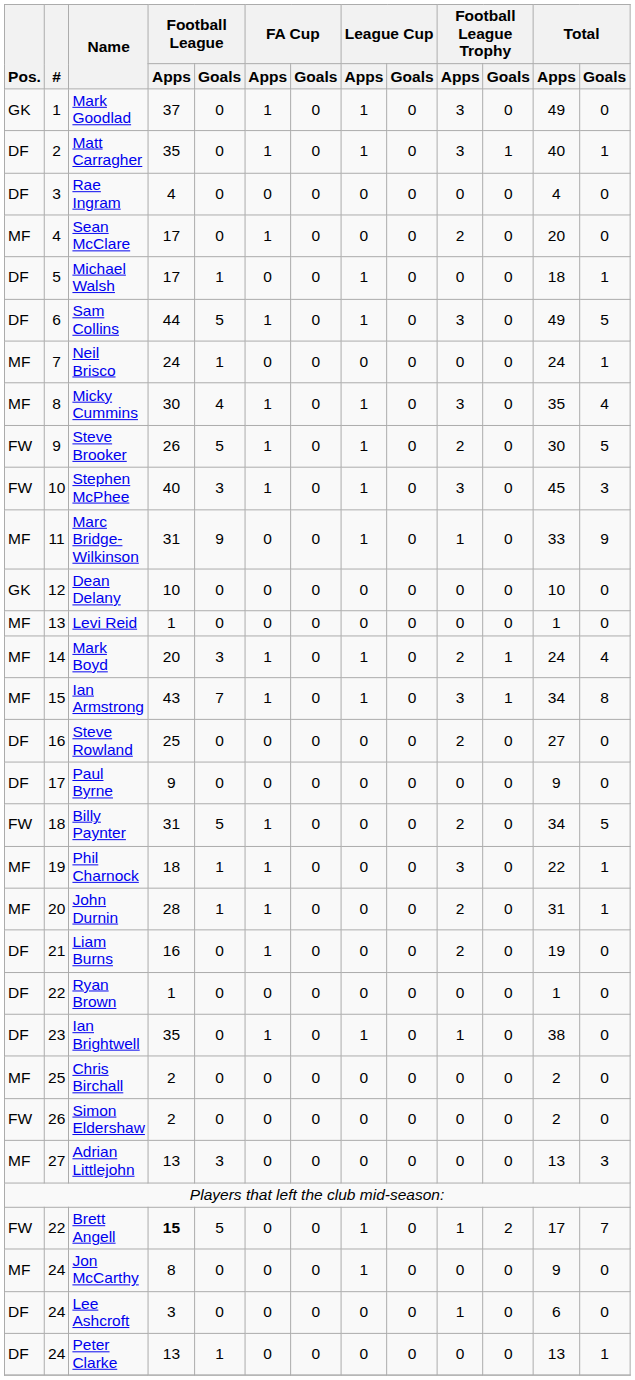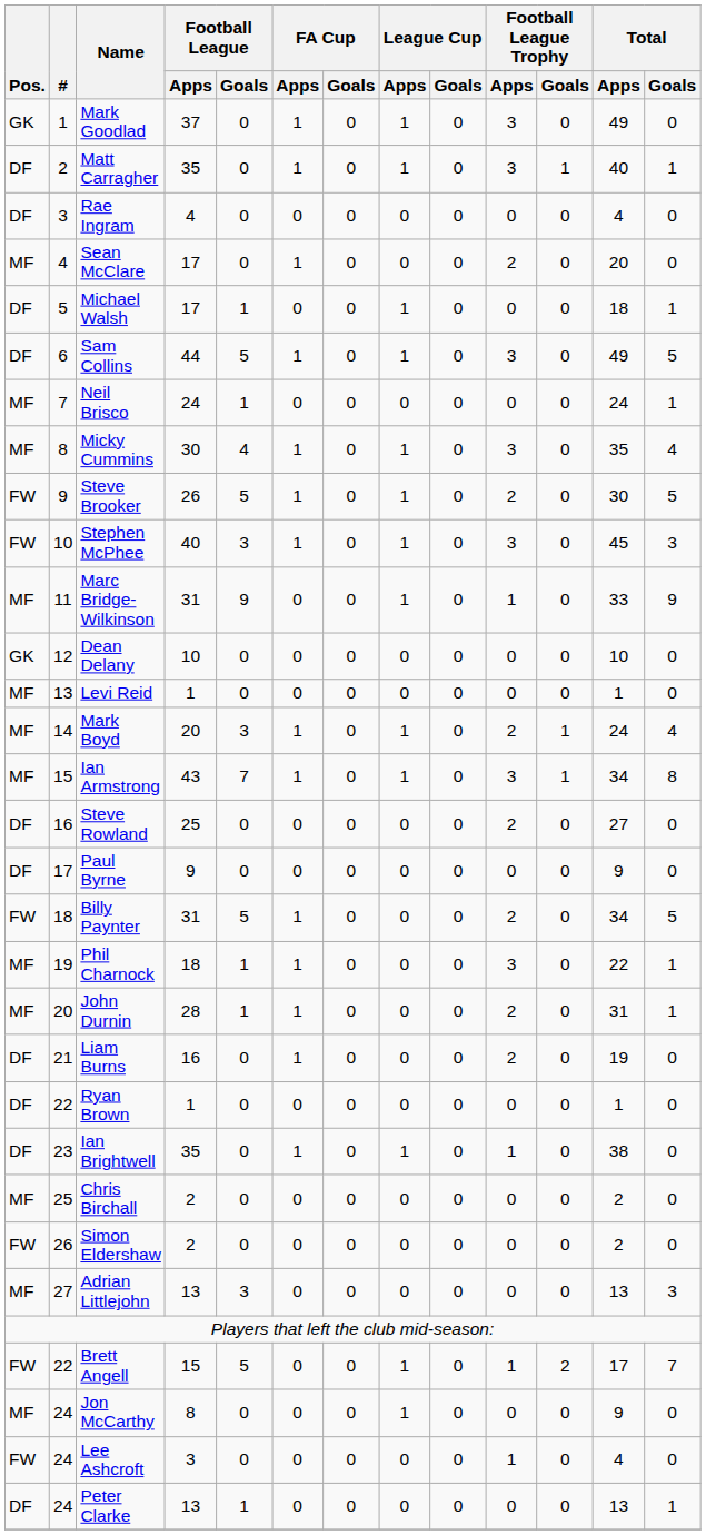 <table class="wikitable" style="text-align:center">
 <tr>
 <th rowspan="2" valign="bottom">Pos.</th>
 <th rowspan="2" valign="bottom">#</th>
 <th rowspan="2">Name</th>
 <th colspan="2" width="85">Football League</th>
 <th colspan="2" width="85">FA Cup</th>
 <th colspan="2" width="85">League Cup</th>
 <th colspan="2" width="85">Football League Trophy</th>
 <th colspan="2" width="85">Total</th>
 </tr>
 <tr>
 <th>Apps</th>
 <th>Goals</th>
 <th>Apps</th>
 <th>Goals</th>
 <th>Apps</th>
 <th>Goals</th>
 <th>Apps</th>
 <th>Goals</th>
 <th>Apps</th>
 <th>Goals</th>
 </tr>
 <tr>
 <td align="left">GK</td>
 <td>1</td>
 <td align="left"> <a href='#'>Mark Goodlad</a></td>
 <td>37</td>
 <td>0</td>
 <td>1</td>
 <td>0</td>
 <td>1</td>
 <td>0</td>
 <td>3</td>
 <td>0</td>
 <td>49</td>
 <td>0</td>
 </tr>
 <tr>
 <td align="left">DF</td>
 <td>2</td>
 <td align="left"> <a href='#'>Matt Carragher</a></td>
 <td>35</td>
 <td>0</td>
 <td>1</td>
 <td>0</td>
 <td>1</td>
 <td>0</td>
 <td>3</td>
 <td>1</td>
 <td>40</td>
 <td>1</td>
 </tr>
 <tr>
 <td align="left">DF</td>
 <td>3</td>
 <td align="left"> <a href='#'>Rae Ingram</a></td>
 <td>4</td>
 <td>0</td>
 <td>0</td>
 <td>0</td>
 <td>0</td>
 <td>0</td>
 <td>0</td>
 <td>0</td>
 <td>4</td>
 <td>0</td>
 </tr>
 <tr>
 <td align="left">MF</td>
 <td>4</td>
 <td align="left"> <a href='#'>Sean McClare</a></td>
 <td>17</td>
 <td>0</td>
 <td>1</td>
 <td>0</td>
 <td>0</td>
 <td>0</td>
 <td>2</td>
 <td>0</td>
 <td>20</td>
 <td>0</td>
 </tr>
 <tr>
 <td align="left">DF</td>
 <td>5</td>
 <td align="left"> <a href='#'>Michael Walsh</a></td>
 <td>17</td>
 <td>1</td>
 <td>0</td>
 <td>0</td>
 <td>1</td>
 <td>0</td>
 <td>0</td>
 <td>0</td>
 <td>18</td>
 <td>1</td>
 </tr>
 <tr>
 <td align="left">DF</td>
 <td>6</td>
 <td align="left"> <a href='#'>Sam Collins</a></td>
 <td>44</td>
 <td>5</td>
 <td>1</td>
 <td>0</td>
 <td>1</td>
 <td>0</td>
 <td>3</td>
 <td>0</td>
 <td>49</td>
 <td>5</td>
 </tr>
 <tr>
 <td align="left">MF</td>
 <td>7</td>
 <td align="left"> <a href='#'>Neil Brisco</a></td>
 <td>24</td>
 <td>1</td>
 <td>0</td>
 <td>0</td>
 <td>0</td>
 <td>0</td>
 <td>0</td>
 <td>0</td>
 <td>24</td>
 <td>1</td>
 </tr>
 <tr>
 <td align="left">MF</td>
 <td>8</td>
 <td align="left"> <a href='#'>Micky Cummins</a></td>
 <td>30</td>
 <td>4</td>
 <td>1</td>
 <td>0</td>
 <td>1</td>
 <td>0</td>
 <td>3</td>
 <td>0</td>
 <td>35</td>
 <td>4</td>
 </tr>
 <tr>
 <td align="left">FW</td>
 <td>9</td>
 <td align="left"> <a href='#'>Steve Brooker</a></td>
 <td>26</td>
 <td>5</td>
 <td>1</td>
 <td>0</td>
 <td>1</td>
 <td>0</td>
 <td>2</td>
 <td>0</td>
 <td>30</td>
 <td>5</td>
 </tr>
 <tr>
 <td align="left">FW</td>
 <td>10</td>
 <td align="left"> <a href='#'>Stephen McPhee</a></td>
 <td>40</td>
 <td>3</td>
 <td>1</td>
 <td>0</td>
 <td>1</td>
 <td>0</td>
 <td>3</td>
 <td>0</td>
 <td>45</td>
 <td>3</td>
 </tr>
 <tr>
 <td align="left">MF</td>
 <td>11</td>
 <td align="left"> <a href='#'>Marc Bridge-Wilkinson</a></td>
 <td>31</td>
 <td>9</td>
 <td>0</td>
 <td>0</td>
 <td>1</td>
 <td>0</td>
 <td>1</td>
 <td>0</td>
 <td>33</td>
 <td>9</td>
 </tr>
 <tr>
 <td align="left">GK</td>
 <td>12</td>
 <td align="left"> <a href='#'>Dean Delany</a></td>
 <td>10</td>
 <td>0</td>
 <td>0</td>
 <td>0</td>
 <td>0</td>
 <td>0</td>
 <td>0</td>
 <td>0</td>
 <td>10</td>
 <td>0</td>
 </tr>
 <tr>
 <td align="left">MF</td>
 <td>13</td>
 <td align="left"> <a href='#'>Levi Reid</a></td>
 <td>1</td>
 <td>0</td>
 <td>0</td>
 <td>0</td>
 <td>0</td>
 <td>0</td>
 <td>0</td>
 <td>0</td>
 <td>1</td>
 <td>0</td>
 </tr>
 <tr>
 <td align="left">MF</td>
 <td>14</td>
 <td align="left"> <a href='#'>Mark Boyd</a></td>
 <td>20</td>
 <td>3</td>
 <td>1</td>
 <td>0</td>
 <td>1</td>
 <td>0</td>
 <td>2</td>
 <td>1</td>
 <td>24</td>
 <td>4</td>
 </tr>
 <tr>
 <td align="left">MF</td>
 <td>15</td>
 <td align="left"> <a href='#'>Ian Armstrong</a></td>
 <td>43</td>
 <td>7</td>
 <td>1</td>
 <td>0</td>
 <td>1</td>
 <td>0</td>
 <td>3</td>
 <td>1</td>
 <td>34</td>
 <td>8</td>
 </tr>
 <tr>
 <td align="left">DF</td>
 <td>16</td>
 <td align="left"> <a href='#'>Steve Rowland</a></td>
 <td>25</td>
 <td>0</td>
 <td>0</td>
 <td>0</td>
 <td>0</td>
 <td>0</td>
 <td>2</td>
 <td>0</td>
 <td>27</td>
 <td>0</td>
 </tr>
 <tr>
 <td align="left">DF</td>
 <td>17</td>
 <td align="left"> <a href='#'>Paul Byrne</a></td>
 <td>9</td>
 <td>0</td>
 <td>0</td>
 <td>0</td>
 <td>0</td>
 <td>0</td>
 <td>0</td>
 <td>0</td>
 <td>9</td>
 <td>0</td>
 </tr>
 <tr>
 <td align="left">FW</td>
 <td>18</td>
 <td align="left"> <a href='#'>Billy Paynter</a></td>
 <td>31</td>
 <td>5</td>
 <td>1</td>
 <td>0</td>
 <td>0</td>
 <td>0</td>
 <td>2</td>
 <td>0</td>
 <td>34</td>
 <td>5</td>
 </tr>
 <tr>
 <td align="left">MF</td>
 <td>19</td>
 <td align="left"> <a href='#'>Phil Charnock</a></td>
 <td>18</td>
 <td>1</td>
 <td>1</td>
 <td>0</td>
 <td>0</td>
 <td>0</td>
 <td>3</td>
 <td>0</td>
 <td>22</td>
 <td>1</td>
 </tr>
 <tr>
 <td align="left">MF</td>
 <td>20</td>
 <td align="left"> <a href='#'>John Durnin</a></td>
 <td>28</td>
 <td>1</td>
 <td>1</td>
 <td>0</td>
 <td>0</td>
 <td>0</td>
 <td>2</td>
 <td>0</td>
 <td>31</td>
 <td>1</td>
 </tr>
 <tr>
 <td align="left">DF</td>
 <td>21</td>
 <td align="left"> <a href='#'>Liam Burns</a></td>
 <td>16</td>
 <td>0</td>
 <td>1</td>
 <td>0</td>
 <td>0</td>
 <td>0</td>
 <td>2</td>
 <td>0</td>
 <td>19</td>
 <td>0</td>
 </tr>
 <tr>
 <td align="left">DF</td>
 <td>22</td>
 <td align="left"> <a href='#'>Ryan Brown</a></td>
 <td>1</td>
 <td>0</td>
 <td>0</td>
 <td>0</td>
 <td>0</td>
 <td>0</td>
 <td>0</td>
 <td>0</td>
 <td>1</td>
 <td>0</td>
 </tr>
 <tr>
 <td align="left">DF</td>
 <td>23</td>
 <td align="left"> <a href='#'>Ian Brightwell</a></td>
 <td>35</td>
 <td>0</td>
 <td>1</td>
 <td>0</td>
 <td>1</td>
 <td>0</td>
 <td>1</td>
 <td>0</td>
 <td>38</td>
 <td>0</td>
 </tr>
 <tr>
 <td align="left">MF</td>
 <td>25</td>
 <td align="left"> <a href='#'>Chris Birchall</a></td>
 <td>2</td>
 <td>0</td>
 <td>0</td>
 <td>0</td>
 <td>0</td>
 <td>0</td>
 <td>0</td>
 <td>0</td>
 <td>2</td>
 <td>0</td>
 </tr>
 <tr>
 <td align="left">FW</td>
 <td>26</td>
 <td align="left"> <a href='#'>Simon Eldershaw</a></td>
 <td>2</td>
 <td>0</td>
 <td>0</td>
 <td>0</td>
 <td>0</td>
 <td>0</td>
 <td>0</td>
 <td>0</td>
 <td>2</td>
 <td>0</td>
 </tr>
 <tr>
 <td align="left">MF</td>
 <td>27</td>
 <td align="left"> <a href='#'>Adrian Littlejohn</a></td>
 <td>13</td>
 <td>3</td>
 <td>0</td>
 <td>0</td>
 <td>0</td>
 <td>0</td>
 <td>0</td>
 <td>0</td>
 <td>13</td>
 <td>3</td>
 </tr>
 <tr>
 <td colspan="14"><em>Players that left the club mid-season:</em></td>
 </tr>
 <tr>
 <td align="left">FW</td>
 <td>22</td>
 <td align="left"> <a href='#'>Brett Angell</a></td>
-<td><strong>15</strong></td>
+<td>15</td>
 <td>5</td>
 <td>0</td>
 <td>0</td>
 <td>1</td>
 <td>0</td>
 <td>1</td>
 <td>2</td>
 <td>17</td>
 <td>7</td>
 </tr>
 <tr>
 <td align="left">MF</td>
 <td>24</td>
 <td align="left"> <a href='#'>Jon McCarthy</a></td>
 <td>8</td>
 <td>0</td>
 <td>0</td>
 <td>0</td>
 <td>1</td>
 <td>0</td>
 <td>0</td>
 <td>0</td>
 <td>9</td>
 <td>0</td>
 </tr>
 <tr>
-<td align="left">DF</td>
+<td align="left">FW</td>
 <td>24</td>
 <td align="left"> <a href='#'>Lee Ashcroft</a></td>
 <td>3</td>
 <td>0</td>
 <td>0</td>
 <td>0</td>
 <td>0</td>
 <td>0</td>
 <td>1</td>
 <td>0</td>
-<td>6</td>
+<td>4</td>
 <td>0</td>
 </tr>
 <tr>
 <td align="left">DF</td>
 <td>24</td>
 <td align="left"> <a href='#'>Peter Clarke</a></td>
 <td>13</td>
 <td>1</td>
 <td>0</td>
 <td>0</td>
 <td>0</td>
 <td>0</td>
 <td>0</td>
 <td>0</td>
 <td>13</td>
 <td>1</td>
 </tr>
 <tr>
 </tr>
 </table>
